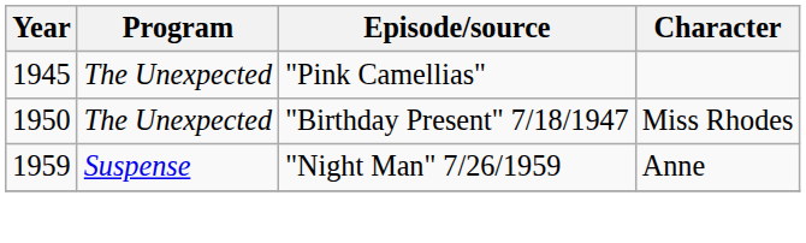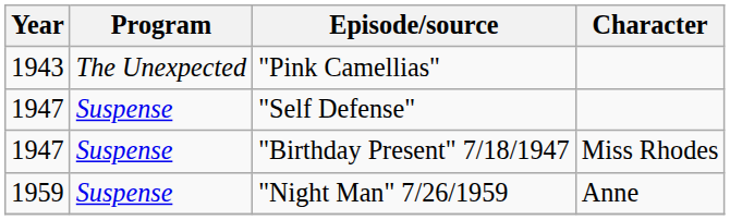 <table class="wikitable">
 <tr>
 <th>Year</th>
 <th>Program</th>
 <th>Episode/source</th>
 <th>Character</th>
 </tr>
 <tr>
-<td>1945</td>
+<td>1943</td>
 <td><em>The Unexpected</em></td>
 <td>"Pink Camellias"</td>
 <td></td>
 </tr>
 <tr>
-<td>1950</td>
-<td><em>The Unexpected</em></td>
+<td>1947</td>
+<td><em><a href='#'>Suspense</a></em></td>
+<td>"Self Defense"</td>
+<td></td>
+</tr>
+<tr>
+<td>1947</td>
+<td><em><a href='#'>Suspense</a></em></td>
 <td>"Birthday Present" 7/18/1947</td>
 <td>Miss Rhodes</td>
 </tr>
 <tr>
 <td>1959</td>
 <td><em><a href='#'>Suspense</a></em></td>
 <td>"Night Man" 7/26/1959</td>
 <td>Anne</td>
 </tr>
 <tr>
 </tr>
 </table>
